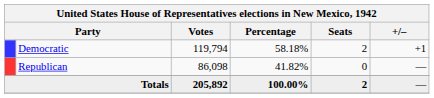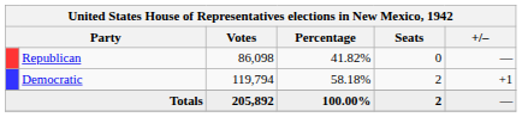 <table class="wikitable" style="font-size: 95%;">
 <tr>
 <th colspan="6">United States House of Representatives elections in New Mexico, 1942</th>
 </tr>
 <tr>
 <th colspan=2 style="width: 15em">Party</th>
 <th style="width: 5em">Votes</th>
 <th style="width: 7em">Percentage</th>
 <th style="width: 5em">Seats</th>
 <th style="width: 5em">+/–</th>
 </tr>
 <tr>
+<th style="background-color:#FF3333; width: 3px"></th>
+<td style="width: 130px"><a href='#'>Republican</a></td>
+<td align="right">86,098</td>
+<td align="right">41.82%</td>
+<td align="right">0</td>
+<td align="right">—</td>
+</tr>
+<tr>
 <th style="background-color:#3333FF; width: 3px"></th>
 <td style="width: 130px"><a href='#'>Democratic</a></td>
 <td align="right">119,794</td>
 <td align="right">58.18%</td>
 <td align="right">2</td>
 <td align="right">+1</td>
-</tr>
-<tr>
-<th style="background-color:#FF3333; width: 3px"></th>
-<td style="width: 130px"><a href='#'>Republican</a></td>
-<td align="right">86,098</td>
-<td align="right">41.82%</td>
-<td align="right">0</td>
-<td align="right">—</td>
 </tr>
 <tr>
 </tr>
 <tr bgcolor="#EEEEEE">
 <td colspan="2" align="right"><strong>Totals</strong></td>
 <td align="right"><strong>205,892</strong></td>
 <td align="right"><strong>100.00%</strong></td>
 <td align="right"><strong>2</strong></td>
 <td align="right"><strong>—</strong></td>
 </tr>
 <tr bgcolor="#EEEEEE">
 </tr>
 </table>
